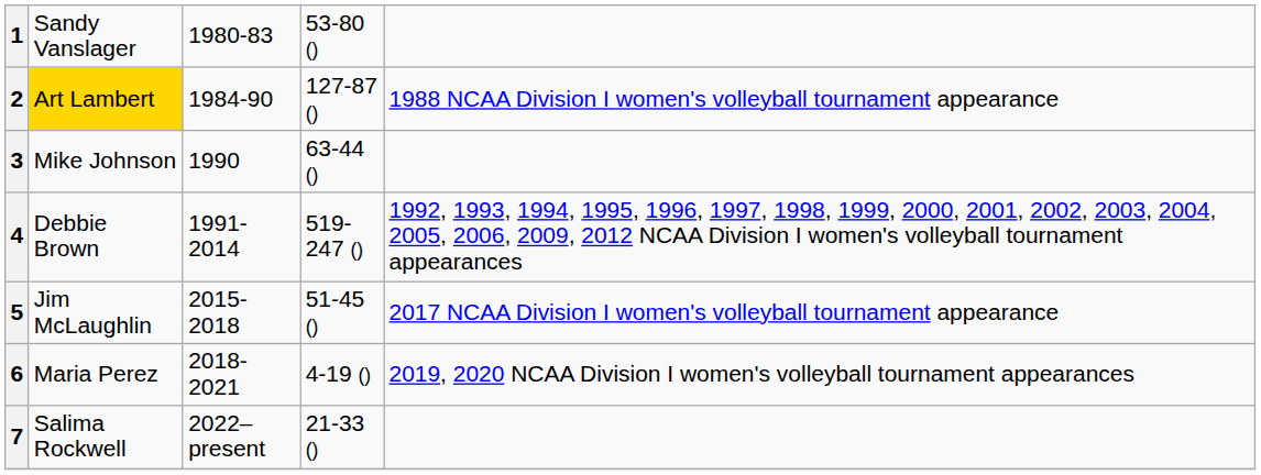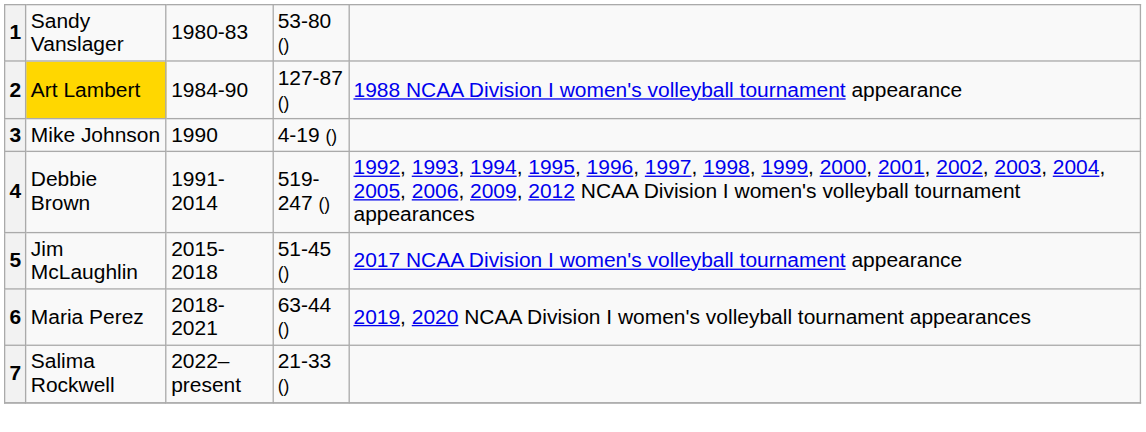 <table class="wikitable">
 <tr>
 <th>1</th>
 <td>Sandy Vanslager</td>
 <td>1980-83</td>
 <td>53-80 <small>()</small></td>
 <td></td>
 </tr>
 <tr>
 <th>2</th>
 <td style="background: gold;">Art Lambert</td>
 <td>1984-90</td>
 <td>127-87 <small>()</small></td>
 <td><a href='#'>1988 NCAA Division I women's volleyball tournament</a> appearance</td>
 </tr>
 <tr>
 <th>3</th>
 <td>Mike Johnson</td>
 <td>1990</td>
-<td>63-44 <small>()</small></td>
+<td>4-19 <small>()</small></td>
 <td></td>
 </tr>
 <tr>
 <th>4</th>
 <td>Debbie Brown</td>
 <td>1991-2014</td>
 <td>519-247 <small>()</small></td>
 <td><a href='#'>1992</a>, <a href='#'>1993</a>, <a href='#'>1994</a>, <a href='#'>1995</a>, <a href='#'>1996</a>, <a href='#'>1997</a>, <a href='#'>1998</a>, <a href='#'>1999</a>, <a href='#'>2000</a>, <a href='#'>2001</a>, <a href='#'>2002</a>, <a href='#'>2003</a>, <a href='#'>2004</a>, <a href='#'>2005</a>, <a href='#'>2006</a>, <a href='#'>2009</a>, <a href='#'>2012</a> NCAA Division I women's volleyball tournament appearances</td>
 </tr>
 <tr>
 <th>5</th>
 <td>Jim McLaughlin</td>
 <td>2015-2018</td>
 <td>51-45 <small>()</small></td>
 <td><a href='#'>2017 NCAA Division I women's volleyball tournament</a> appearance</td>
 </tr>
 <tr>
 <th>6</th>
 <td>Maria Perez</td>
 <td>2018-2021</td>
-<td>4-19 <small>()</small></td>
+<td>63-44 <small>()</small></td>
 <td><a href='#'>2019</a>, <a href='#'>2020</a> NCAA Division I women's volleyball tournament appearances</td>
 </tr>
 <tr>
 <th>7</th>
 <td>Salima Rockwell</td>
 <td>2022–present</td>
 <td>21-33 <small>()</small></td>
 <td></td>
 </tr>
 <tr>
 </tr>
 </table>
